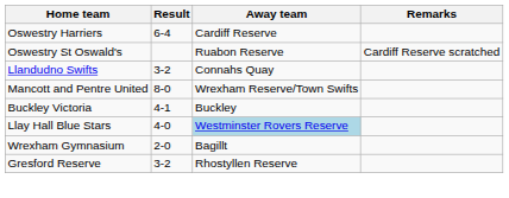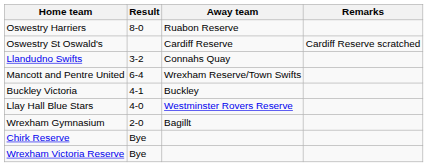 <table class="wikitable">
 <tr>
 <th>Home team</th>
 <th>Result</th>
 <th>Away team</th>
 <th>Remarks</th>
 </tr>
 <tr>
 <td> Oswestry Harriers</td>
-<td>6-4</td>
-<td>Cardiff Reserve</td>
+<td>8-0</td>
+<td>Ruabon Reserve</td>
 <td></td>
 </tr>
 <tr>
 <td> Oswestry St Oswald's</td>
 <td></td>
-<td>Ruabon Reserve</td>
+<td>Cardiff Reserve</td>
 <td>Cardiff Reserve scratched</td>
 </tr>
 <tr>
 <td><a href='#'>Llandudno Swifts</a></td>
 <td>3-2</td>
 <td>Connahs Quay</td>
 <td></td>
 </tr>
 <tr>
 <td>Mancott and Pentre United</td>
-<td>8-0</td>
+<td>6-4</td>
 <td>Wrexham Reserve/Town Swifts</td>
 <td></td>
 </tr>
 <tr>
 <td>Buckley Victoria</td>
 <td>4-1</td>
 <td>Buckley</td>
 <td></td>
 </tr>
 <tr>
 <td>Llay Hall Blue Stars</td>
 <td>4-0</td>
-<td style="background: lightblue;"><a href='#'>Westminster Rovers Reserve</a></td>
+<td><a href='#'>Westminster Rovers Reserve</a></td>
 <td></td>
 </tr>
 <tr>
 <td>Wrexham Gymnasium</td>
 <td>2-0</td>
 <td>Bagillt</td>
 <td></td>
 </tr>
 <tr>
-<td>Gresford Reserve</td>
-<td>3-2</td>
-<td>Rhostyllen Reserve</td>
+<td><a href='#'>Chirk Reserve</a></td>
+<td>Bye</td>
+<td></td>
+<td></td>
+</tr>
+<tr>
+<td><a href='#'>Wrexham Victoria Reserve</a></td>
+<td>Bye</td>
+<td></td>
 <td></td>
 </tr>
 </table>
